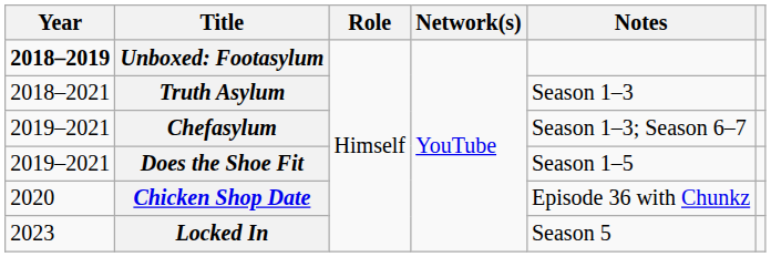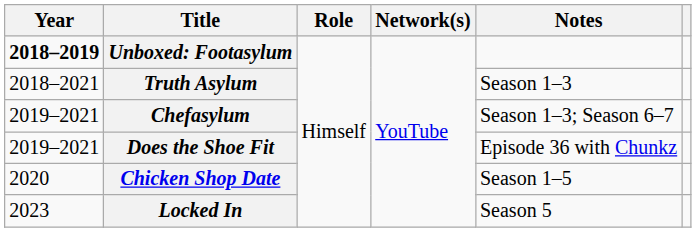 <table class="wikitable sortable plainrowheaders">
 <tr>
 <th scope="col">Year</th>
 <th scope="col">Title</th>
 <th scope="col">Role</th>
 <th scope="col">Network(s)</th>
 <th scope="col" class="unsortable">Notes</th>
 <th scope="col" class="unsortable"></th>
 </tr>
 <tr>
 <td><strong>2018–2019</strong></td>
 <th scope="row"><em>Unboxed: Footasylum</em></th>
 <td rowspan="6">Himself</td>
 <td rowspan="6"><a href='#'>YouTube</a></td>
 <td></td>
 <td style="text-align:center;"></td>
 </tr>
 <tr>
 <td>2018–2021</td>
 <th scope="row"><em>Truth Asylum</em></th>
 <td>Season 1–3</td>
 <td style="text-align:center;"></td>
 </tr>
 <tr>
 <td>2019–2021</td>
 <th scope="row"><em>Chefasylum</em></th>
 <td>Season 1–3; Season 6–7</td>
 <td style="text-align:center;"></td>
 </tr>
 <tr>
 <td>2019–2021</td>
 <th scope="row"><em>Does the Shoe Fit</em></th>
-<td>Season 1–5</td>
+<td>Episode 36 with <a href='#'>Chunkz</a></td>
 <td style="text-align:center;"></td>
 </tr>
 <tr>
 <td>2020</td>
 <th scope="row"><em><a href='#'>Chicken Shop Date</a></em></th>
-<td>Episode 36 with <a href='#'>Chunkz</a></td>
+<td>Season 1–5</td>
 <td style="text-align:center;"></td>
 </tr>
 <tr>
 <td>2023</td>
 <th scope="row"><em>Locked In</em></th>
 <td>Season 5</td>
 <td style="text-align:center;"></td>
 </tr>
 </table>
